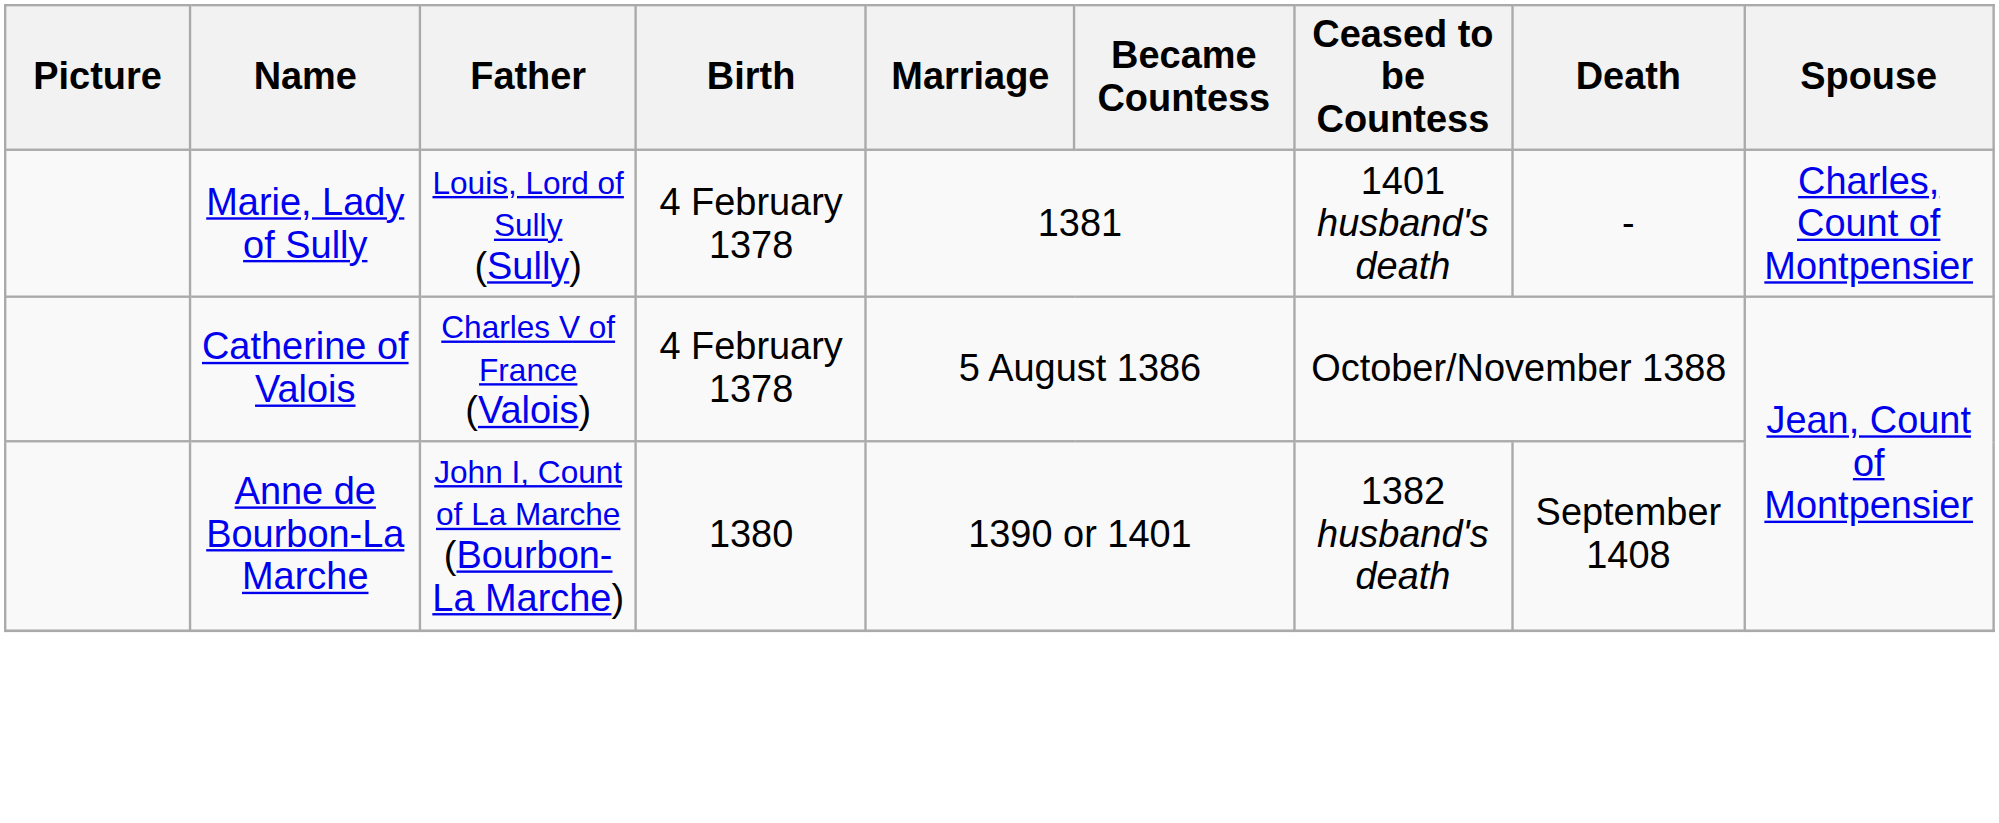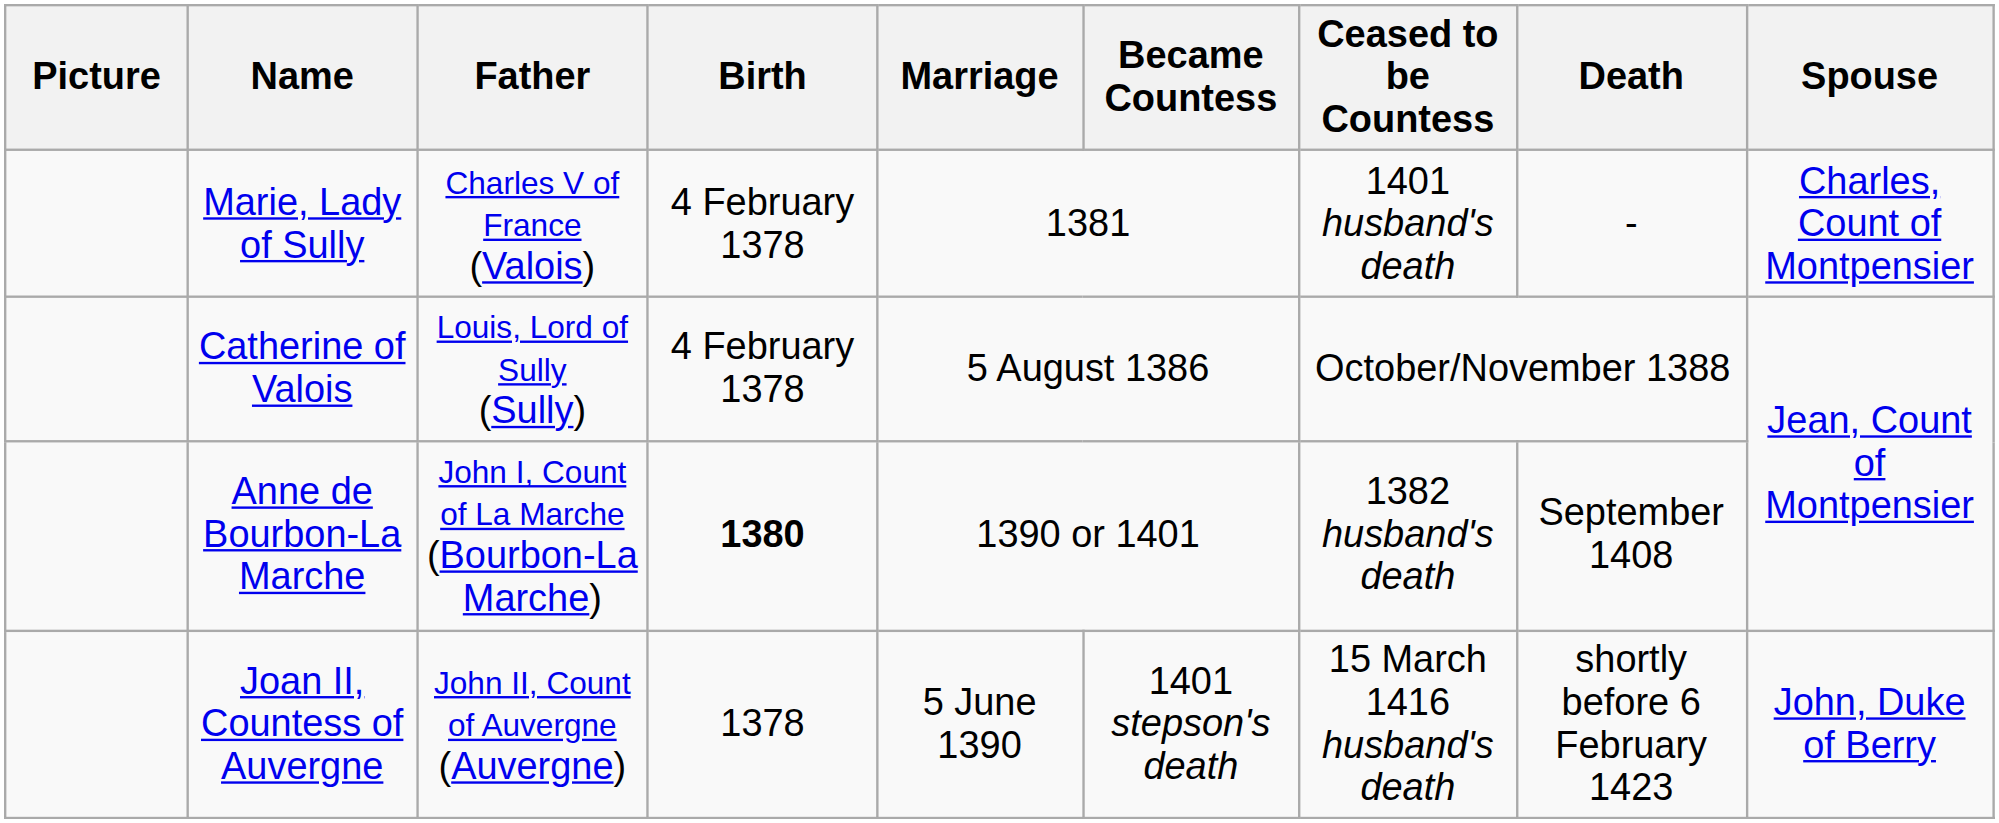 <table width=95% class="wikitable">
 <tr>
 <th width = "8%">Picture</th>
 <th width = "10%">Name</th>
 <th width = "9%">Father</th>
 <th width = "10%">Birth</th>
 <th width = "9%">Marriage</th>
 <th width = "9%">Became Countess</th>
 <th width = "9%">Ceased to be Countess</th>
 <th width = "9%">Death</th>
 <th width = "7%">Spouse</th>
 </tr>
 <tr>
 <td align="center"></td>
 <td align="center"><a href='#'>Marie, Lady of Sully</a></td>
-<td align="center"><small><a href='#'>Louis, Lord of Sully</a></small><br> (<a href='#'>Sully</a>)</td>
+<td align="center"><small><a href='#'>Charles V of France</a></small><br>(<a href='#'>Valois</a>)</td>
 <td align="center">4 February 1378</td>
 <td align="center" colspan="2">1381</td>
 <td align="center">1401<br><em>husband's death</em></td>
 <td align="center">-</td>
 <td align="center"><a href='#'>Charles, Count of Montpensier</a></td>
 </tr>
 <tr>
 <td align="center"></td>
 <td align="center"><a href='#'>Catherine of Valois</a></td>
-<td align="center"><small><a href='#'>Charles V of France</a></small><br>(<a href='#'>Valois</a>)</td>
+<td align="center"><small><a href='#'>Louis, Lord of Sully</a></small><br> (<a href='#'>Sully</a>)</td>
 <td align="center">4 February 1378</td>
 <td align="center" colspan="2">5 August 1386</td>
 <td align="center" colspan="2">October/November 1388</td>
 <td align="center" rowspan="2"><a href='#'>Jean, Count of Montpensier</a></td>
 </tr>
 <tr>
 <td align="center"></td>
 <td align="center"><a href='#'>Anne de Bourbon-La Marche</a></td>
 <td align="center"><small><a href='#'>John I, Count of La Marche</a></small><br> (<a href='#'>Bourbon-La Marche</a>)</td>
-<td align="center">1380</td>
+<td align="center"><strong>1380</strong></td>
 <td align="center" colspan="2">1390 or 1401</td>
 <td align="center">1382<br><em>husband's death</em></td>
 <td align="center">September 1408</td>
 </tr>
 <tr>
+<td align="center"></td>
+<td align="center"><a href='#'>Joan II, Countess of Auvergne</a></td>
+<td align="center"><small><a href='#'>John II, Count of Auvergne</a></small><br>(<a href='#'>Auvergne</a>)</td>
+<td align="center">1378</td>
+<td align="center">5 June 1390</td>
+<td align="center">1401<br><em>stepson's death</em></td>
+<td align="center">15 March 1416<br><em>husband's death</em></td>
+<td align="center">shortly before 6 February 1423</td>
+<td align="center"><a href='#'>John, Duke of Berry</a></td>
+</tr>
+<tr>
 </tr>
 </table>
